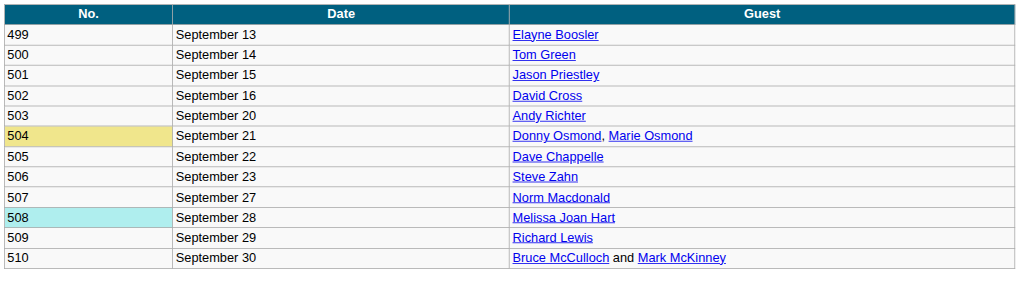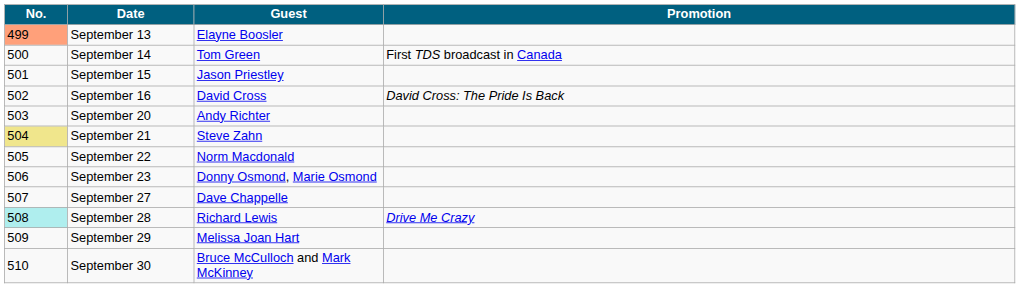 <table class="wikitable" width="100%">
 <tr>
 <th width="5%" style="background:#006080; color:white"><abbr>No.</abbr></th>
 <th width="10%" style="background:#006080; color:white">Date</th>
 <th width="15%" style="background:#006080; color:white">Guest</th>
+<th width="50%" style="background:#006080; color:white">Promotion</th>
 </tr>
 <tr>
-<td>499</td>
+<td style="background: lightsalmon;">499</td>
 <td>September 13</td>
 <td><a href='#'>Elayne Boosler</a></td>
+<td></td>
 </tr>
 <tr>
 <td>500</td>
 <td>September 14</td>
 <td><a href='#'>Tom Green</a></td>
+<td>First <em>TDS</em> broadcast in <a href='#'>Canada</a></td>
 </tr>
 <tr>
 <td>501</td>
 <td>September 15</td>
 <td><a href='#'>Jason Priestley</a></td>
+<td></td>
 </tr>
 <tr>
 <td>502</td>
 <td>September 16</td>
 <td><a href='#'>David Cross</a></td>
+<td><em>David Cross: The Pride Is Back</em></td>
 </tr>
 <tr>
 <td>503</td>
 <td>September 20</td>
 <td><a href='#'>Andy Richter</a></td>
+<td></td>
 </tr>
 <tr>
 <td style="background: khaki;">504</td>
 <td>September 21</td>
-<td><a href='#'>Donny Osmond</a>, <a href='#'>Marie Osmond</a></td>
+<td><a href='#'>Steve Zahn</a></td>
+<td></td>
 </tr>
 <tr>
 <td>505</td>
 <td>September 22</td>
-<td><a href='#'>Dave Chappelle</a></td>
+<td><a href='#'>Norm Macdonald</a></td>
+<td></td>
 </tr>
 <tr>
 <td>506</td>
 <td>September 23</td>
-<td><a href='#'>Steve Zahn</a></td>
+<td><a href='#'>Donny Osmond</a>, <a href='#'>Marie Osmond</a></td>
+<td></td>
 </tr>
 <tr>
 <td>507</td>
 <td>September 27</td>
-<td><a href='#'>Norm Macdonald</a></td>
+<td><a href='#'>Dave Chappelle</a></td>
+<td></td>
 </tr>
 <tr>
 <td style="background: paleturquoise;">508</td>
 <td>September 28</td>
-<td><a href='#'>Melissa Joan Hart</a></td>
+<td><a href='#'>Richard Lewis</a></td>
+<td><em><a href='#'>Drive Me Crazy</a></em></td>
 </tr>
 <tr>
 <td>509</td>
 <td>September 29</td>
-<td><a href='#'>Richard Lewis</a></td>
+<td><a href='#'>Melissa Joan Hart</a></td>
+<td></td>
 </tr>
 <tr>
 <td>510</td>
 <td>September 30</td>
 <td><a href='#'>Bruce McCulloch</a> and <a href='#'>Mark McKinney</a></td>
+<td></td>
 </tr>
 </table>
